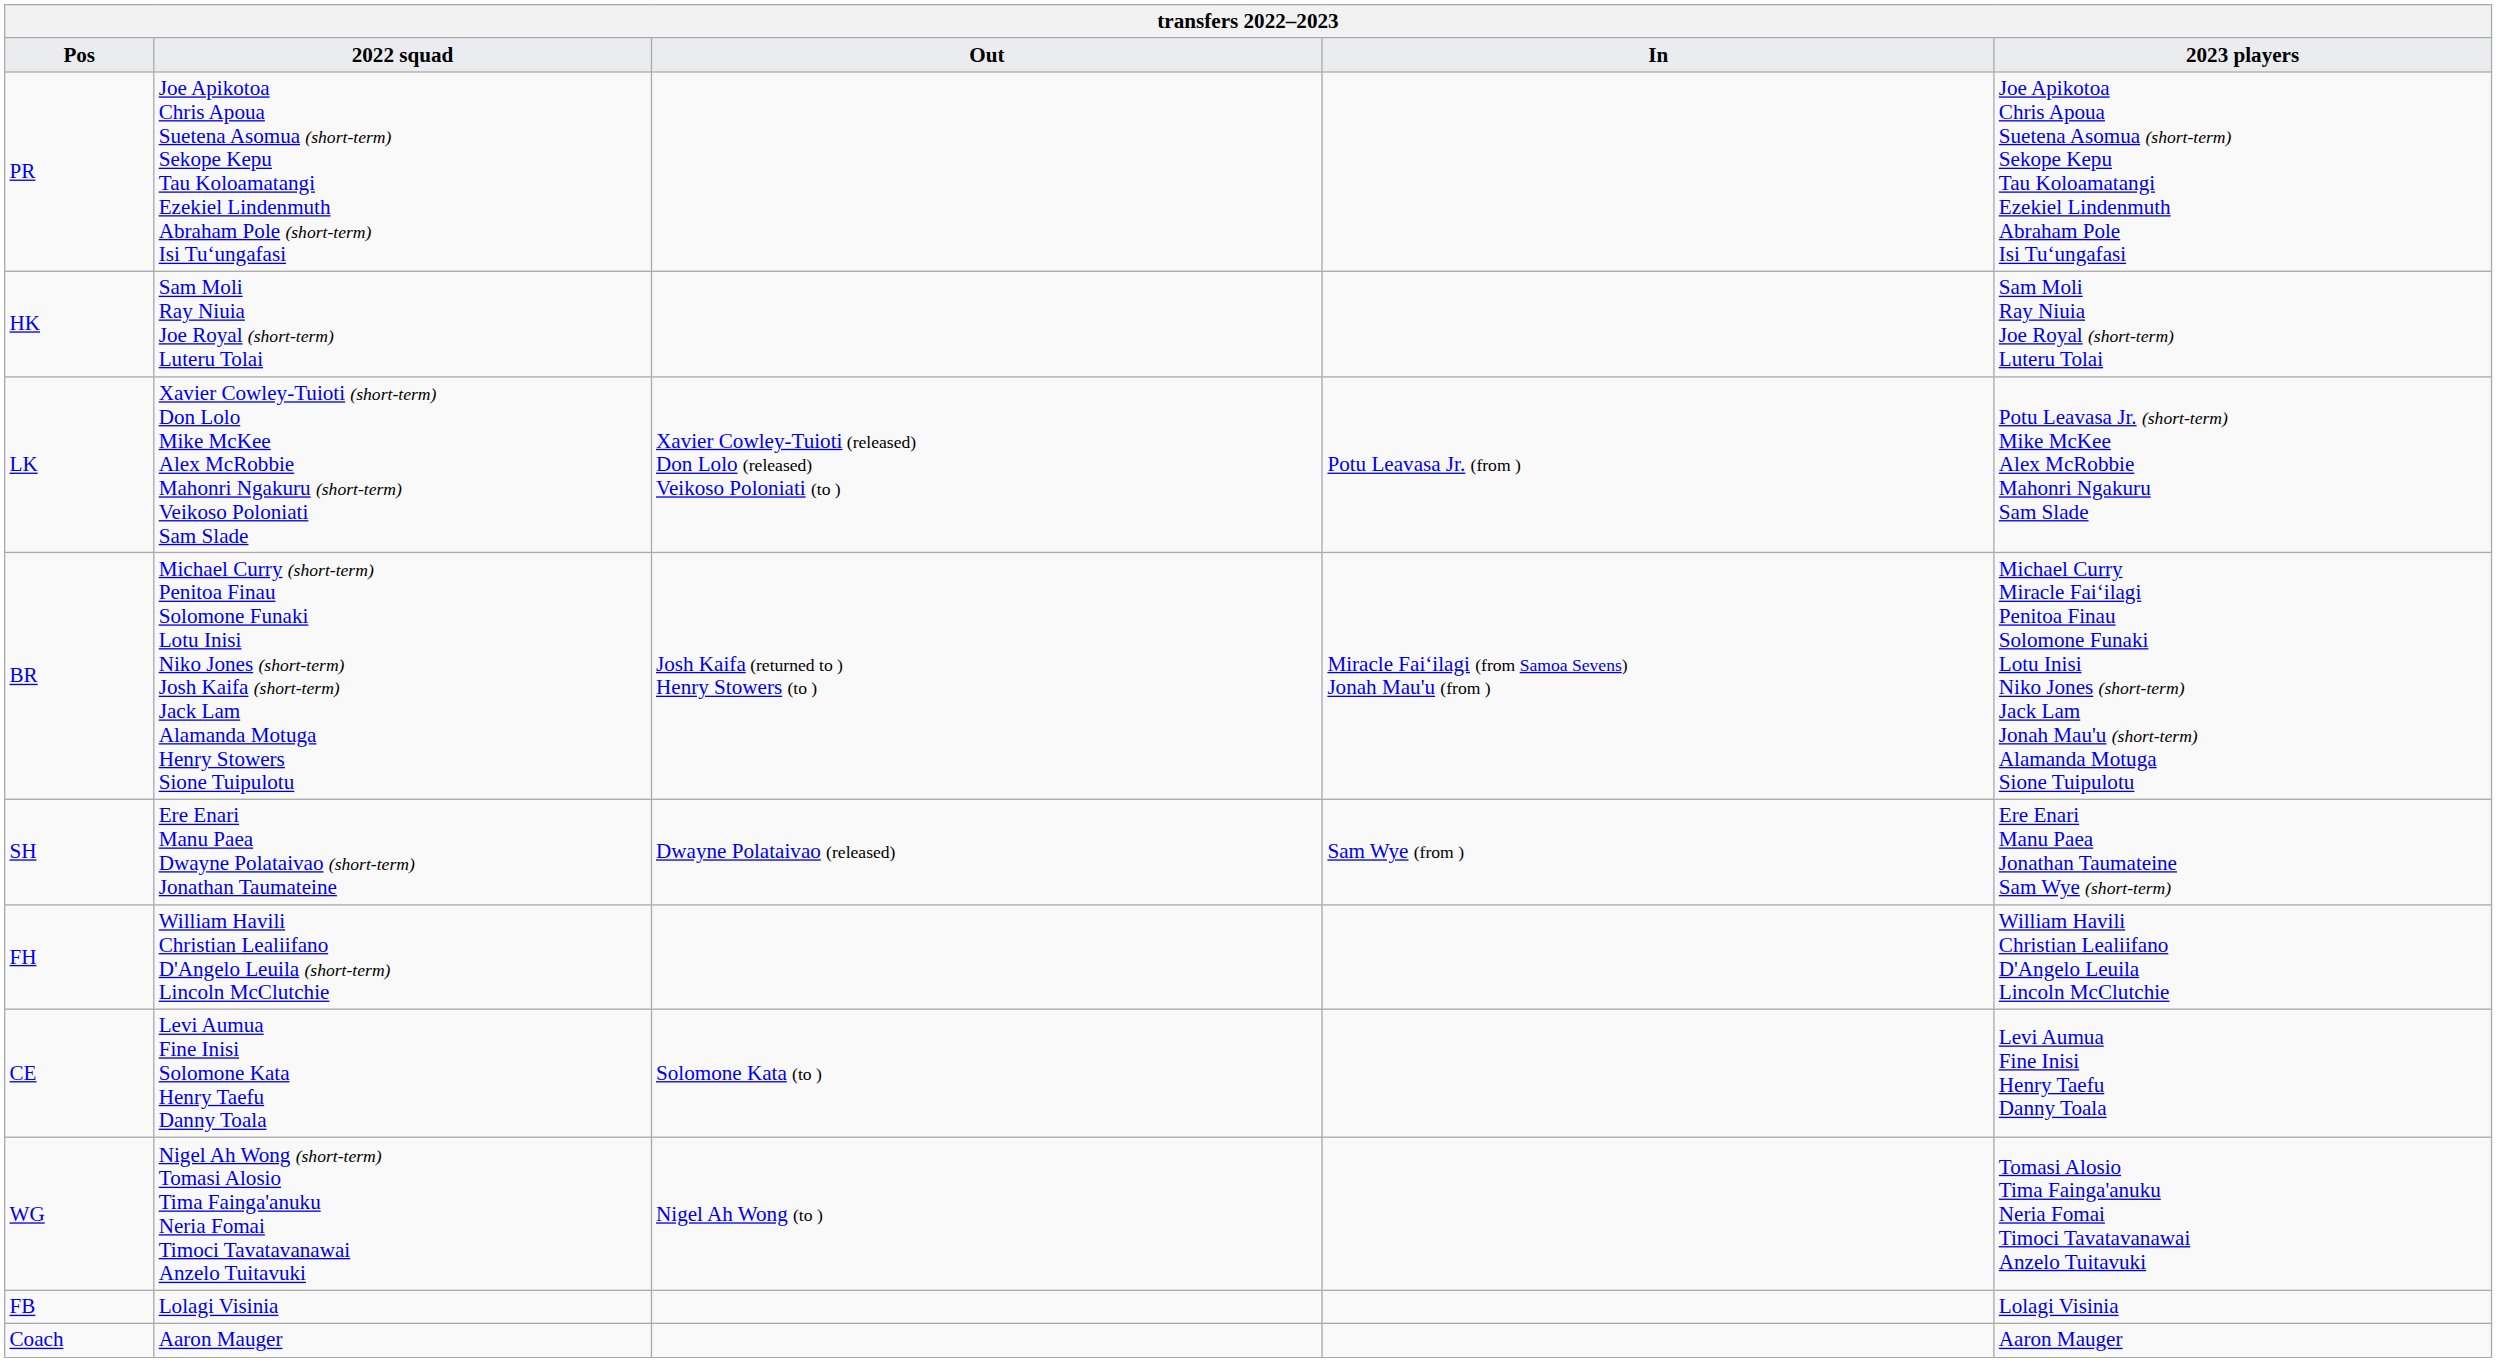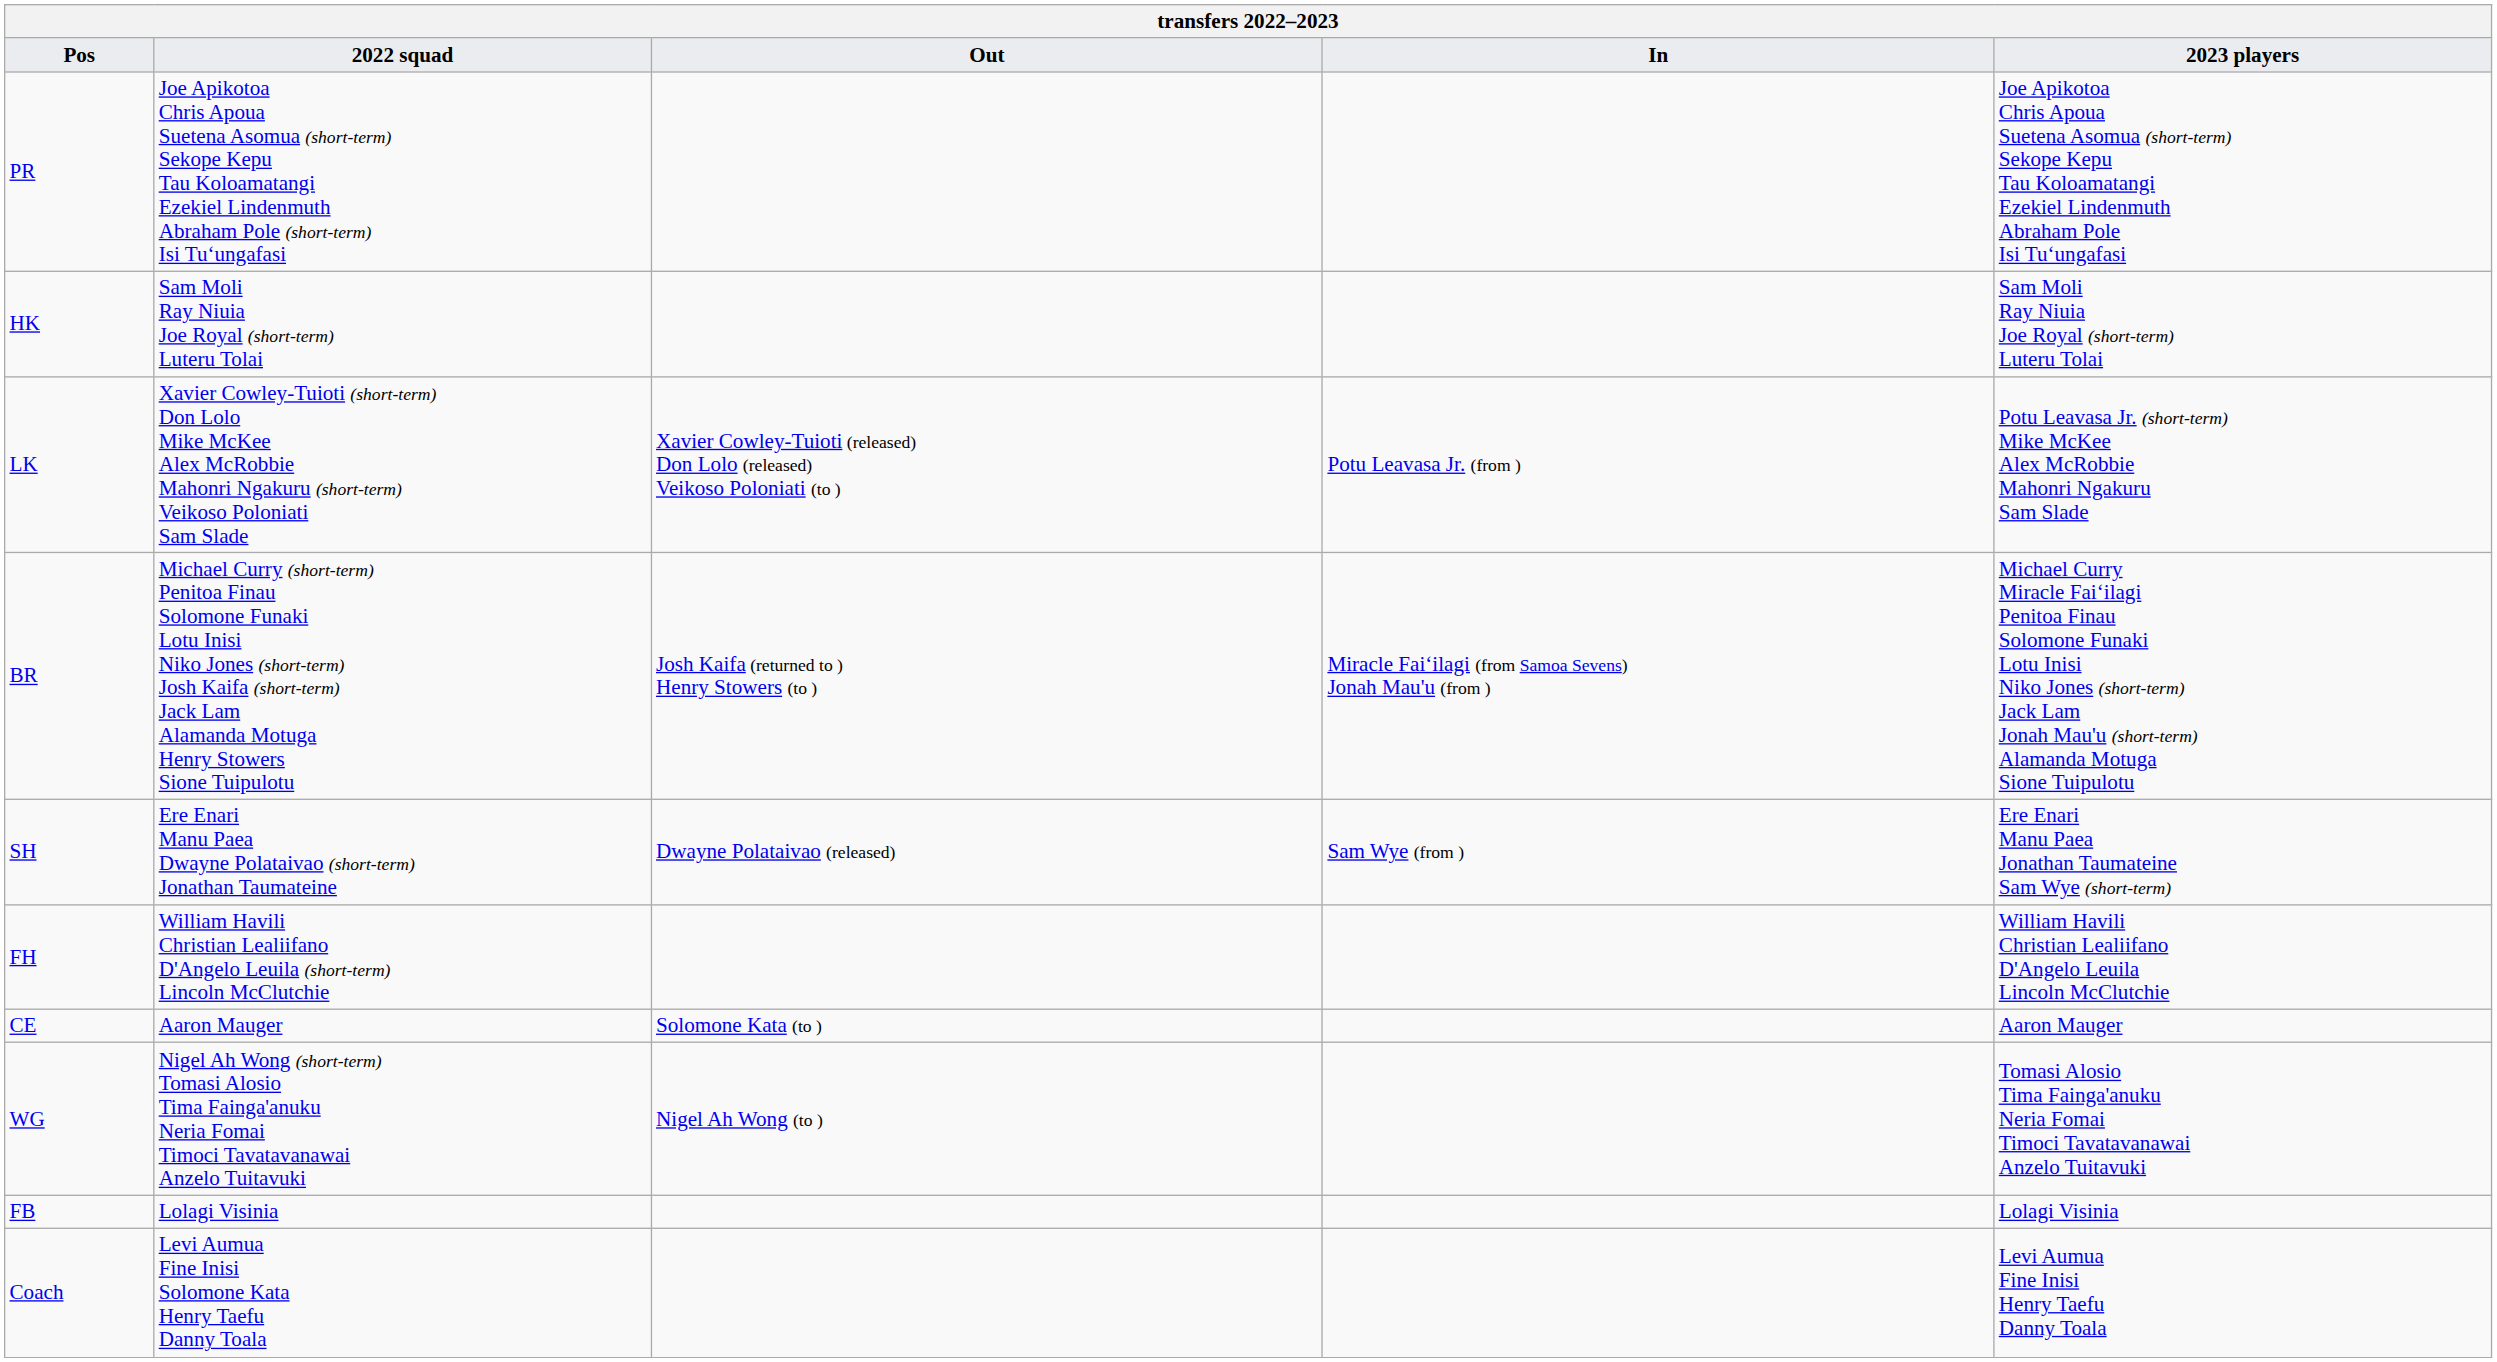 <table class="wikitable" style="text-align: left; width:95%">
 <tr>
 <th colspan="100%"> transfers 2022–2023</th>
 </tr>
 <tr>
 <th style="background:#ebecf0; width:6%;">Pos</th>
 <th style="background:#ebecf0; width:20%;">2022 squad</th>
 <th style="background:#ebecf0; width:27%;">Out</th>
 <th style="background:#ebecf0; width:27%;">In</th>
 <th style="background:#ebecf0; width:20%;">2023 players</th>
 </tr>
 <tr>
 <td><a href='#'>PR</a></td>
 <td> <a href='#'>Joe Apikotoa</a> <br> <a href='#'>Chris Apoua</a> <br> <a href='#'>Suetena Asomua</a> <small><em>(short-term)</em></small> <br> <a href='#'>Sekope Kepu</a> <br> <a href='#'>Tau Koloamatangi</a> <br> <a href='#'>Ezekiel Lindenmuth</a> <br> <a href='#'>Abraham Pole</a> <small><em>(short-term)</em></small> <br> <a href='#'>Isi Tuʻungafasi</a></td>
 <td></td>
 <td></td>
 <td> <a href='#'>Joe Apikotoa</a> <br> <a href='#'>Chris Apoua</a> <br> <a href='#'>Suetena Asomua</a> <small><em>(short-term)</em></small> <br><a href='#'>Sekope Kepu</a> <br> <a href='#'>Tau Koloamatangi</a> <br> <a href='#'>Ezekiel Lindenmuth</a> <br> <a href='#'>Abraham Pole</a><br> <a href='#'>Isi Tuʻungafasi</a></td>
 </tr>
 <tr>
 <td><a href='#'>HK</a></td>
 <td> <a href='#'>Sam Moli</a> <br> <a href='#'>Ray Niuia</a> <br> <a href='#'>Joe Royal</a> <small><em>(short-term)</em></small> <br> <a href='#'>Luteru Tolai</a></td>
 <td></td>
 <td></td>
 <td> <a href='#'>Sam Moli</a> <br> <a href='#'>Ray Niuia</a> <br> <a href='#'>Joe Royal</a> <small><em>(short-term)</em></small> <br> <a href='#'>Luteru Tolai</a></td>
 </tr>
 <tr>
 <td><a href='#'>LK</a></td>
 <td> <a href='#'>Xavier Cowley-Tuioti</a> <small><em>(short-term)</em></small> <br> <a href='#'>Don Lolo</a> <br> <a href='#'>Mike McKee</a> <br> <a href='#'>Alex McRobbie</a> <br> <a href='#'>Mahonri Ngakuru</a> <small><em>(short-term)</em></small> <br> <a href='#'>Veikoso Poloniati</a> <br> <a href='#'>Sam Slade</a></td>
 <td>  <a href='#'>Xavier Cowley-Tuioti</a><small> (released)</small> <br>  <a href='#'>Don Lolo</a> <small> (released)</small> <br>  <a href='#'>Veikoso Poloniati</a> <small>(to )</small></td>
 <td>  <a href='#'>Potu Leavasa Jr.</a> <small>(from )</small></td>
 <td> <a href='#'>Potu Leavasa Jr.</a> <small><em>(short-term)</em></small> <br> <a href='#'>Mike McKee</a> <br><a href='#'>Alex McRobbie</a><br> <a href='#'>Mahonri Ngakuru</a> <br> <a href='#'>Sam Slade</a></td>
 </tr>
 <tr>
 <td><a href='#'>BR</a></td>
 <td> <a href='#'>Michael Curry</a> <small><em>(short-term)</em></small> <br> <a href='#'>Penitoa Finau</a> <br> <a href='#'>Solomone Funaki</a> <br> <a href='#'>Lotu Inisi</a> <br> <a href='#'>Niko Jones</a> <small><em>(short-term)</em></small> <br> <a href='#'>Josh Kaifa</a> <small><em>(short-term)</em></small> <br> <a href='#'>Jack Lam</a> <br> <a href='#'>Alamanda Motuga</a> <br> <a href='#'>Henry Stowers</a> <br> <a href='#'>Sione Tuipulotu</a></td>
 <td>  <a href='#'>Josh Kaifa</a><small> (returned to )</small> <br>  <a href='#'>Henry Stowers</a> <small>(to )</small></td>
 <td>  <a href='#'>Miracle Faiʻilagi</a> <small>(from  <a href='#'>Samoa Sevens</a>)</small> <br>  <a href='#'>Jonah Mau'u</a> <small>(from )</small></td>
 <td> <a href='#'>Michael Curry</a> <br> <a href='#'>Miracle Faiʻilagi</a> <br> <a href='#'>Penitoa Finau</a> <br> <a href='#'>Solomone Funaki</a> <br> <a href='#'>Lotu Inisi</a> <br> <a href='#'>Niko Jones</a> <small><em>(short-term)</em></small> <br> <a href='#'>Jack Lam</a> <br> <a href='#'>Jonah Mau'u</a> <small><em>(short-term)</em></small> <br> <a href='#'>Alamanda Motuga</a> <br> <a href='#'>Sione Tuipulotu</a></td>
 </tr>
 <tr>
 <td><a href='#'>SH</a></td>
 <td> <a href='#'>Ere Enari</a> <br> <a href='#'>Manu Paea</a> <br> <a href='#'>Dwayne Polataivao</a> <small><em>(short-term)</em></small> <br> <a href='#'>Jonathan Taumateine</a></td>
 <td>  <a href='#'>Dwayne Polataivao</a> <small>(released)</small></td>
 <td>  <a href='#'>Sam Wye</a> <small>(from )</small></td>
 <td> <a href='#'>Ere Enari</a> <br> <a href='#'>Manu Paea</a> <br> <a href='#'>Jonathan Taumateine</a> <br> <a href='#'>Sam Wye</a> <small><em>(short-term)</em></small></td>
 </tr>
 <tr>
 <td><a href='#'>FH</a></td>
 <td> <a href='#'>William Havili</a> <br> <a href='#'>Christian Lealiifano</a> <br> <a href='#'>D'Angelo Leuila</a> <small><em>(short-term)</em></small> <br> <a href='#'>Lincoln McClutchie</a></td>
 <td></td>
 <td></td>
 <td> <a href='#'>William Havili</a> <br> <a href='#'>Christian Lealiifano</a> <br> <a href='#'>D'Angelo Leuila</a> <br> <a href='#'>Lincoln McClutchie</a></td>
 </tr>
 <tr>
 <td><a href='#'>CE</a></td>
-<td> <a href='#'>Levi Aumua</a> <br> <a href='#'>Fine Inisi</a> <br> <a href='#'>Solomone Kata</a> <br> <a href='#'>Henry Taefu</a> <br> <a href='#'>Danny Toala</a></td>
+<td> <a href='#'>Aaron Mauger</a></td>
 <td>  <a href='#'>Solomone Kata</a> <small>(to )</small></td>
 <td></td>
-<td> <a href='#'>Levi Aumua</a> <br> <a href='#'>Fine Inisi</a> <br> <a href='#'>Henry Taefu</a> <br> <a href='#'>Danny Toala</a></td>
+<td> <a href='#'>Aaron Mauger</a></td>
 </tr>
 <tr>
 <td><a href='#'>WG</a></td>
 <td> <a href='#'>Nigel Ah Wong</a> <small><em>(short-term)</em></small> <br> <a href='#'>Tomasi Alosio</a> <br> <a href='#'>Tima Fainga'anuku</a> <br> <a href='#'>Neria Fomai</a> <br> <a href='#'>Timoci Tavatavanawai</a> <br> <a href='#'>Anzelo Tuitavuki</a></td>
 <td>  <a href='#'>Nigel Ah Wong</a> <small>(to )</small></td>
 <td></td>
 <td> <a href='#'>Tomasi Alosio</a> <br> <a href='#'>Tima Fainga'anuku</a> <br> <a href='#'>Neria Fomai</a> <br> <a href='#'>Timoci Tavatavanawai</a> <br> <a href='#'>Anzelo Tuitavuki</a></td>
 </tr>
 <tr>
 <td><a href='#'>FB</a></td>
 <td> <a href='#'>Lolagi Visinia</a></td>
 <td></td>
 <td></td>
 <td> <a href='#'>Lolagi Visinia</a></td>
 </tr>
 <tr>
 <td><a href='#'>Coach</a></td>
-<td> <a href='#'>Aaron Mauger</a></td>
+<td> <a href='#'>Levi Aumua</a> <br> <a href='#'>Fine Inisi</a> <br> <a href='#'>Solomone Kata</a> <br> <a href='#'>Henry Taefu</a> <br> <a href='#'>Danny Toala</a></td>
 <td></td>
 <td></td>
-<td> <a href='#'>Aaron Mauger</a></td>
+<td> <a href='#'>Levi Aumua</a> <br> <a href='#'>Fine Inisi</a> <br> <a href='#'>Henry Taefu</a> <br> <a href='#'>Danny Toala</a></td>
 </tr>
 </table>
